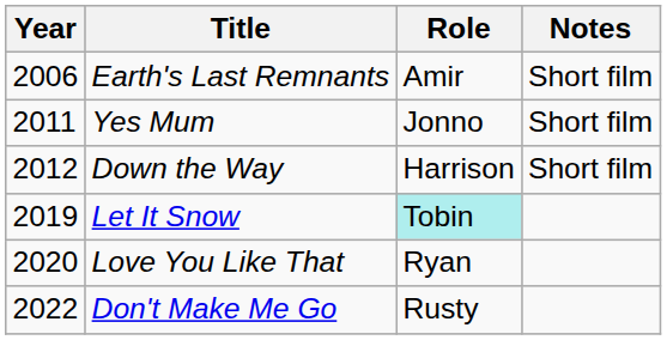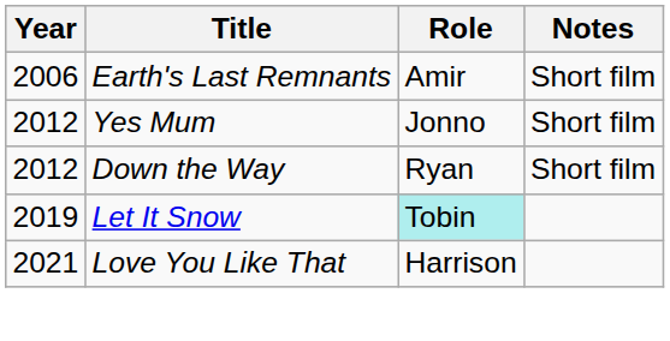 <table class="wikitable">
 <tr>
 <th>Year</th>
 <th>Title</th>
 <th>Role</th>
 <th>Notes</th>
 </tr>
 <tr>
 <td>2006</td>
 <td><em>Earth's Last Remnants</em></td>
 <td>Amir</td>
 <td>Short film</td>
 </tr>
 <tr>
-<td>2011</td>
+<td>2012</td>
 <td><em>Yes Mum</em></td>
 <td>Jonno</td>
 <td>Short film</td>
 </tr>
 <tr>
 <td>2012</td>
 <td><em>Down the Way</em></td>
-<td>Harrison</td>
+<td>Ryan</td>
 <td>Short film</td>
 </tr>
 <tr>
 <td>2019</td>
 <td><em><a href='#'>Let It Snow</a></em></td>
 <td style="background: paleturquoise;">Tobin</td>
 <td></td>
 </tr>
 <tr>
-<td>2020</td>
+<td>2021</td>
 <td><em>Love You Like That </em></td>
-<td>Ryan</td>
-<td></td>
-</tr>
-<tr>
-<td>2022</td>
-<td><em><a href='#'>Don't Make Me Go</a></em></td>
-<td>Rusty</td>
+<td>Harrison</td>
 <td></td>
 </tr>
 </table>
